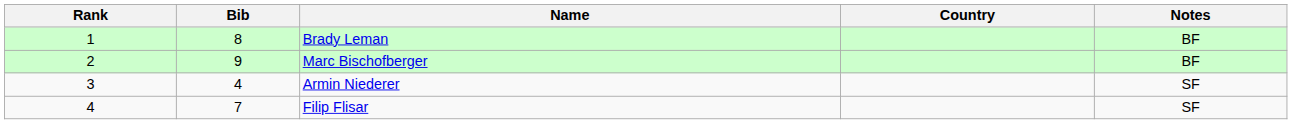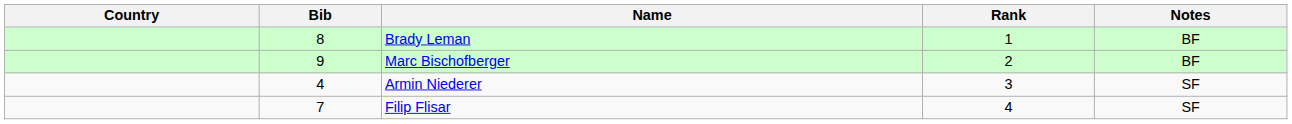 <table class="wikitable" style="text-align:center;" width=90%>
 <tr>
-<th>Rank</th>
+<th>Country</th>
 <th>Bib</th>
 <th>Name</th>
-<th>Country</th>
+<th>Rank</th>
 <th>Notes</th>
 </tr>
 <tr bgcolor=ccffcc>
-<td>1</td>
+<td align="left"></td>
 <td>8</td>
 <td align=left><a href='#'>Brady Leman</a></td>
-<td align="left"></td>
+<td>1</td>
 <td>BF</td>
 </tr>
 <tr bgcolor=ccffcc>
-<td>2</td>
+<td align="left"></td>
 <td>9</td>
 <td align=left><a href='#'>Marc Bischofberger</a></td>
-<td align="left"></td>
+<td>2</td>
 <td>BF</td>
 </tr>
 <tr>
-<td>3</td>
+<td align="left"></td>
 <td>4</td>
 <td align=left><a href='#'>Armin Niederer</a></td>
-<td align="left"></td>
+<td>3</td>
 <td>SF</td>
 </tr>
 <tr>
-<td>4</td>
+<td align="left"></td>
 <td>7</td>
 <td align=left><a href='#'>Filip Flisar</a></td>
-<td align="left"></td>
+<td>4</td>
 <td>SF</td>
 </tr>
 </table>
